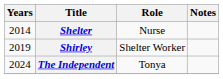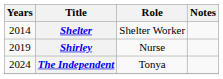 <table class="wikitable plainrowheaders sortable">
 <tr>
 <th scope="col">Years</th>
 <th scope="col">Title</th>
 <th scope="col">Role</th>
 <th scope="col">Notes</th>
 </tr>
 <tr>
 <td style="text-align:center;">2014</td>
 <th scope="row"><em><a href='#'>Shelter</a></em></th>
-<td style="text-align:center;">Nurse</td>
+<td style="text-align:center;">Shelter Worker</td>
 <td style="text-align:center;"></td>
 </tr>
 <tr>
 <td style="text-align:center;">2019</td>
 <th scope="row"><a href='#'><em>Shirley</em></a></th>
-<td style="text-align:center;">Shelter Worker</td>
+<td style="text-align:center;">Nurse</td>
 <td style="text-align:center;"></td>
 </tr>
 <tr>
 <td style="text-align:center;">2024</td>
 <th scope="row"><a href='#'><em>The Independent</em></a></th>
 <td style="text-align:center;">Tonya</td>
 <td style="text-align:center;"></td>
 </tr>
 <tr>
 </tr>
 </table>
